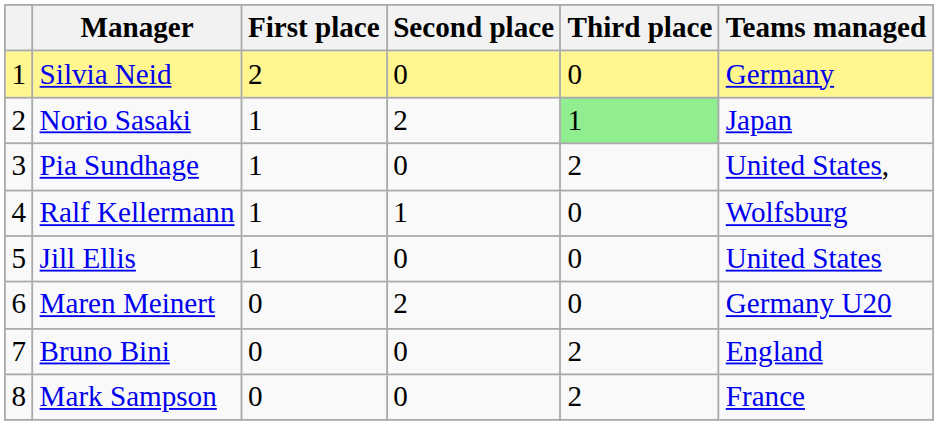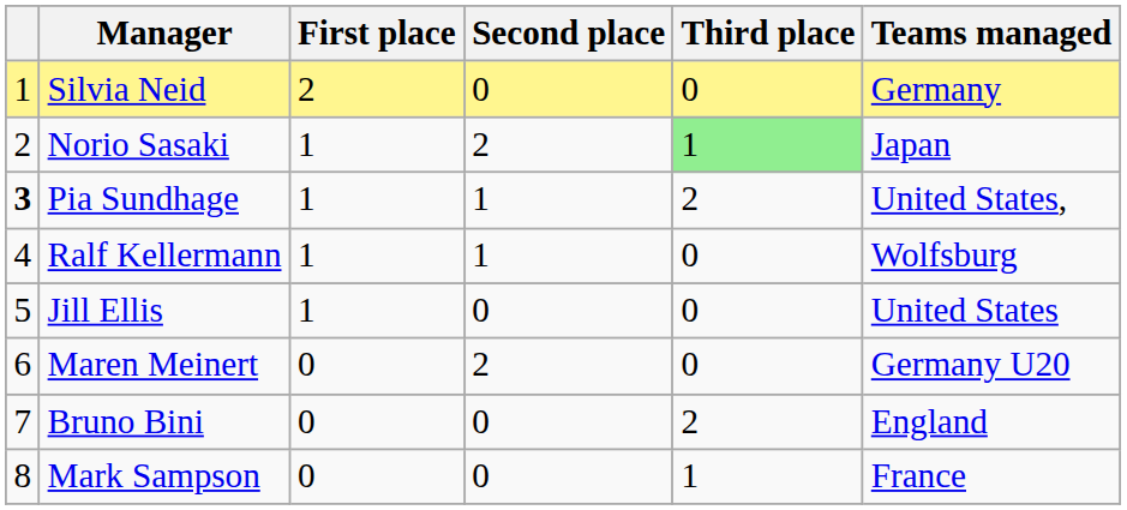 <table class="wikitable">
 <tr>
 <th></th>
 <th>Manager</th>
 <th>First place</th>
 <th>Second place</th>
 <th>Third place</th>
 <th>Teams managed</th>
 </tr>
 <tr bgcolor="#FFF68F">
 <td>1</td>
 <td> <a href='#'>Silvia Neid</a></td>
 <td>2</td>
 <td>0</td>
 <td>0</td>
 <td> <a href='#'>Germany</a></td>
 </tr>
 <tr>
 <td>2</td>
 <td> <a href='#'>Norio Sasaki</a></td>
 <td>1</td>
 <td>2</td>
 <td style="background: lightgreen;">1</td>
 <td> <a href='#'>Japan</a></td>
 </tr>
 <tr>
-<td>3</td>
+<td><strong>3</strong></td>
 <td> <a href='#'>Pia Sundhage</a></td>
 <td>1</td>
-<td>0</td>
+<td>1</td>
 <td>2</td>
 <td> <a href='#'>United States</a>, </td>
 </tr>
 <tr>
 <td>4</td>
 <td> <a href='#'>Ralf Kellermann</a></td>
 <td>1</td>
 <td>1</td>
 <td>0</td>
 <td> <a href='#'>Wolfsburg</a></td>
 </tr>
 <tr>
 <td>5</td>
 <td> <a href='#'>Jill Ellis</a></td>
 <td>1</td>
 <td>0</td>
 <td>0</td>
 <td> <a href='#'>United States</a></td>
 </tr>
 <tr>
 <td>6</td>
 <td> <a href='#'>Maren Meinert</a></td>
 <td>0</td>
 <td>2</td>
 <td>0</td>
 <td> <a href='#'>Germany U20</a></td>
 </tr>
 <tr>
 <td>7</td>
 <td> <a href='#'>Bruno Bini</a></td>
 <td>0</td>
 <td>0</td>
 <td>2</td>
 <td> <a href='#'>England</a></td>
 </tr>
 <tr>
 <td>8</td>
 <td> <a href='#'>Mark Sampson</a></td>
 <td>0</td>
 <td>0</td>
-<td>2</td>
+<td>1</td>
 <td> <a href='#'>France</a></td>
 </tr>
 </table>
